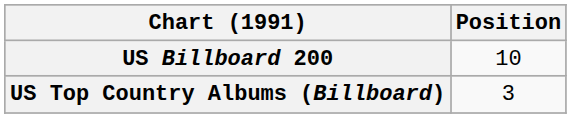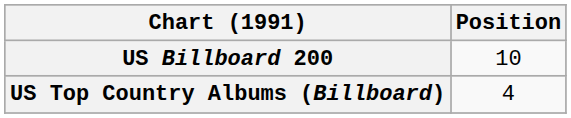 <table class="wikitable sortable plainrowheaders" style="text-align:center">
 <tr>
 <th scope="col">Chart (1991)</th>
 <th scope="col">Position</th>
 </tr>
 <tr>
 <th scope="row">US <em>Billboard</em> 200</th>
 <td>10</td>
 </tr>
 <tr>
 <th scope="row">US Top Country Albums (<em>Billboard</em>)</th>
-<td>3</td>
+<td>4</td>
 </tr>
 </table>
